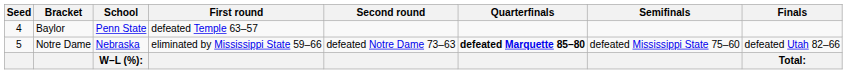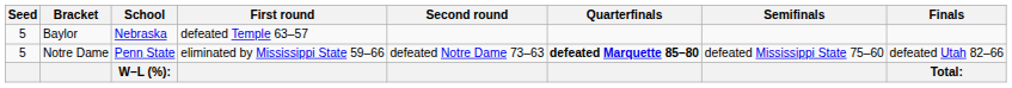 <table class="wikitable" style="white-space:nowrap; font-size:90%;">
 <tr>
 <th>Seed</th>
 <th>Bracket</th>
 <th>School</th>
 <th>First round</th>
 <th>Second round</th>
 <th>Quarterfinals</th>
 <th>Semifinals</th>
 <th>Finals</th>
 </tr>
 <tr>
-<td align=center>4</td>
+<td align=center>5</td>
 <td>Baylor</td>
-<td><a href='#'>Penn State</a></td>
+<td><a href='#'>Nebraska</a></td>
 <td>defeated <a href='#'>Temple</a> 63–57</td>
 <td></td>
 <td></td>
 <td></td>
 <td></td>
 </tr>
 <tr>
 <td align=center>5</td>
 <td>Notre Dame</td>
-<td><a href='#'>Nebraska</a></td>
+<td><a href='#'>Penn State</a></td>
 <td>eliminated by <a href='#'>Mississippi State</a> 59–66</td>
 <td>defeated <a href='#'>Notre Dame</a> 73–63</td>
 <td><strong>defeated <a href='#'>Marquette</a> 85–80</strong></td>
 <td>defeated <a href='#'>Mississippi State</a> 75–60</td>
 <td>defeated <a href='#'>Utah</a> 82–66</td>
 </tr>
 <tr>
 <th></th>
 <th></th>
 <th>W–L (%):</th>
 <th></th>
 <th></th>
 <th></th>
 <th></th>
 <th> Total: </th>
 </tr>
 </table>
